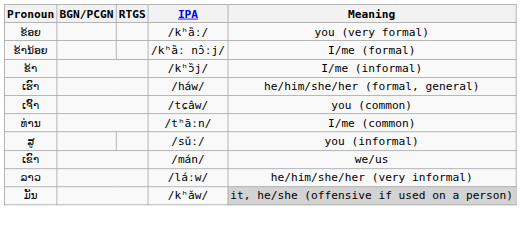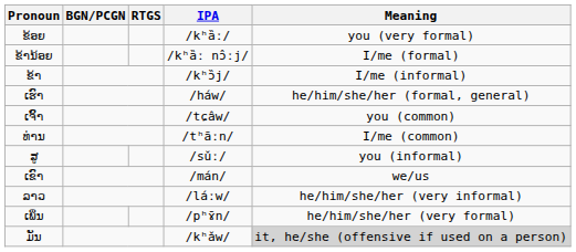 <table class="wikitable" style="text-align: center">
 <tr>
 <th>Pronoun</th>
 <th>BGN/PCGN</th>
 <th>RTGS</th>
 <th><a href='#'>IPA</a></th>
 <th>Meaning</th>
 </tr>
 <tr>
 <td>ຂ້ອຍ</td>
 <td></td>
 <td></td>
 <td>/kʰȁː/</td>
 <td>you (very formal)</td>
 </tr>
 <tr>
 <td>ຂ້ານ້ອຍ</td>
 <td></td>
 <td></td>
 <td>/kʰȁː nɔ̂ːj/</td>
 <td>I/me (formal)</td>
 </tr>
 <tr>
 <td>ຂ້າ</td>
 <td colspan=2></td>
 <td>/kʰɔ̏j/</td>
 <td>I/me (informal)</td>
 </tr>
 <tr>
 <td>ເຮົາ</td>
 <td colspan=2></td>
 <td>/háw/</td>
 <td>he/him/she/her (formal, general)</td>
 </tr>
 <tr>
 <td>ເຈົ້າ</td>
 <td colspan=2></td>
 <td>/tɕâw/</td>
 <td>you (common)</td>
 </tr>
 <tr>
 <td>ທ່ານ</td>
 <td colspan=2></td>
 <td>/tʰāːn/</td>
 <td>I/me (common)</td>
 </tr>
 <tr>
 <td>ສູ</td>
 <td></td>
 <td></td>
 <td>/sǔː/</td>
 <td>you (informal)</td>
 </tr>
 <tr>
 <td>ເຂົາ</td>
 <td colspan=2></td>
 <td>/mán/</td>
 <td>we/us</td>
 </tr>
 <tr>
 <td>ລາວ</td>
 <td colspan=2></td>
 <td>/láːw/</td>
 <td>he/him/she/her (very informal)</td>
 </tr>
 <tr>
+<td>ເພິ່ນ</td>
+<td></td>
+<td></td>
+<td>/pʰɤ̄n/</td>
+<td>he/him/she/her (very formal)</td>
+</tr>
+<tr>
 <td>ມັນ</td>
 <td colspan=2></td>
 <td>/kʰǎw/</td>
 <td style="background: lightgrey;">it, he/she (offensive if used on a person)</td>
 </tr>
 </table>
